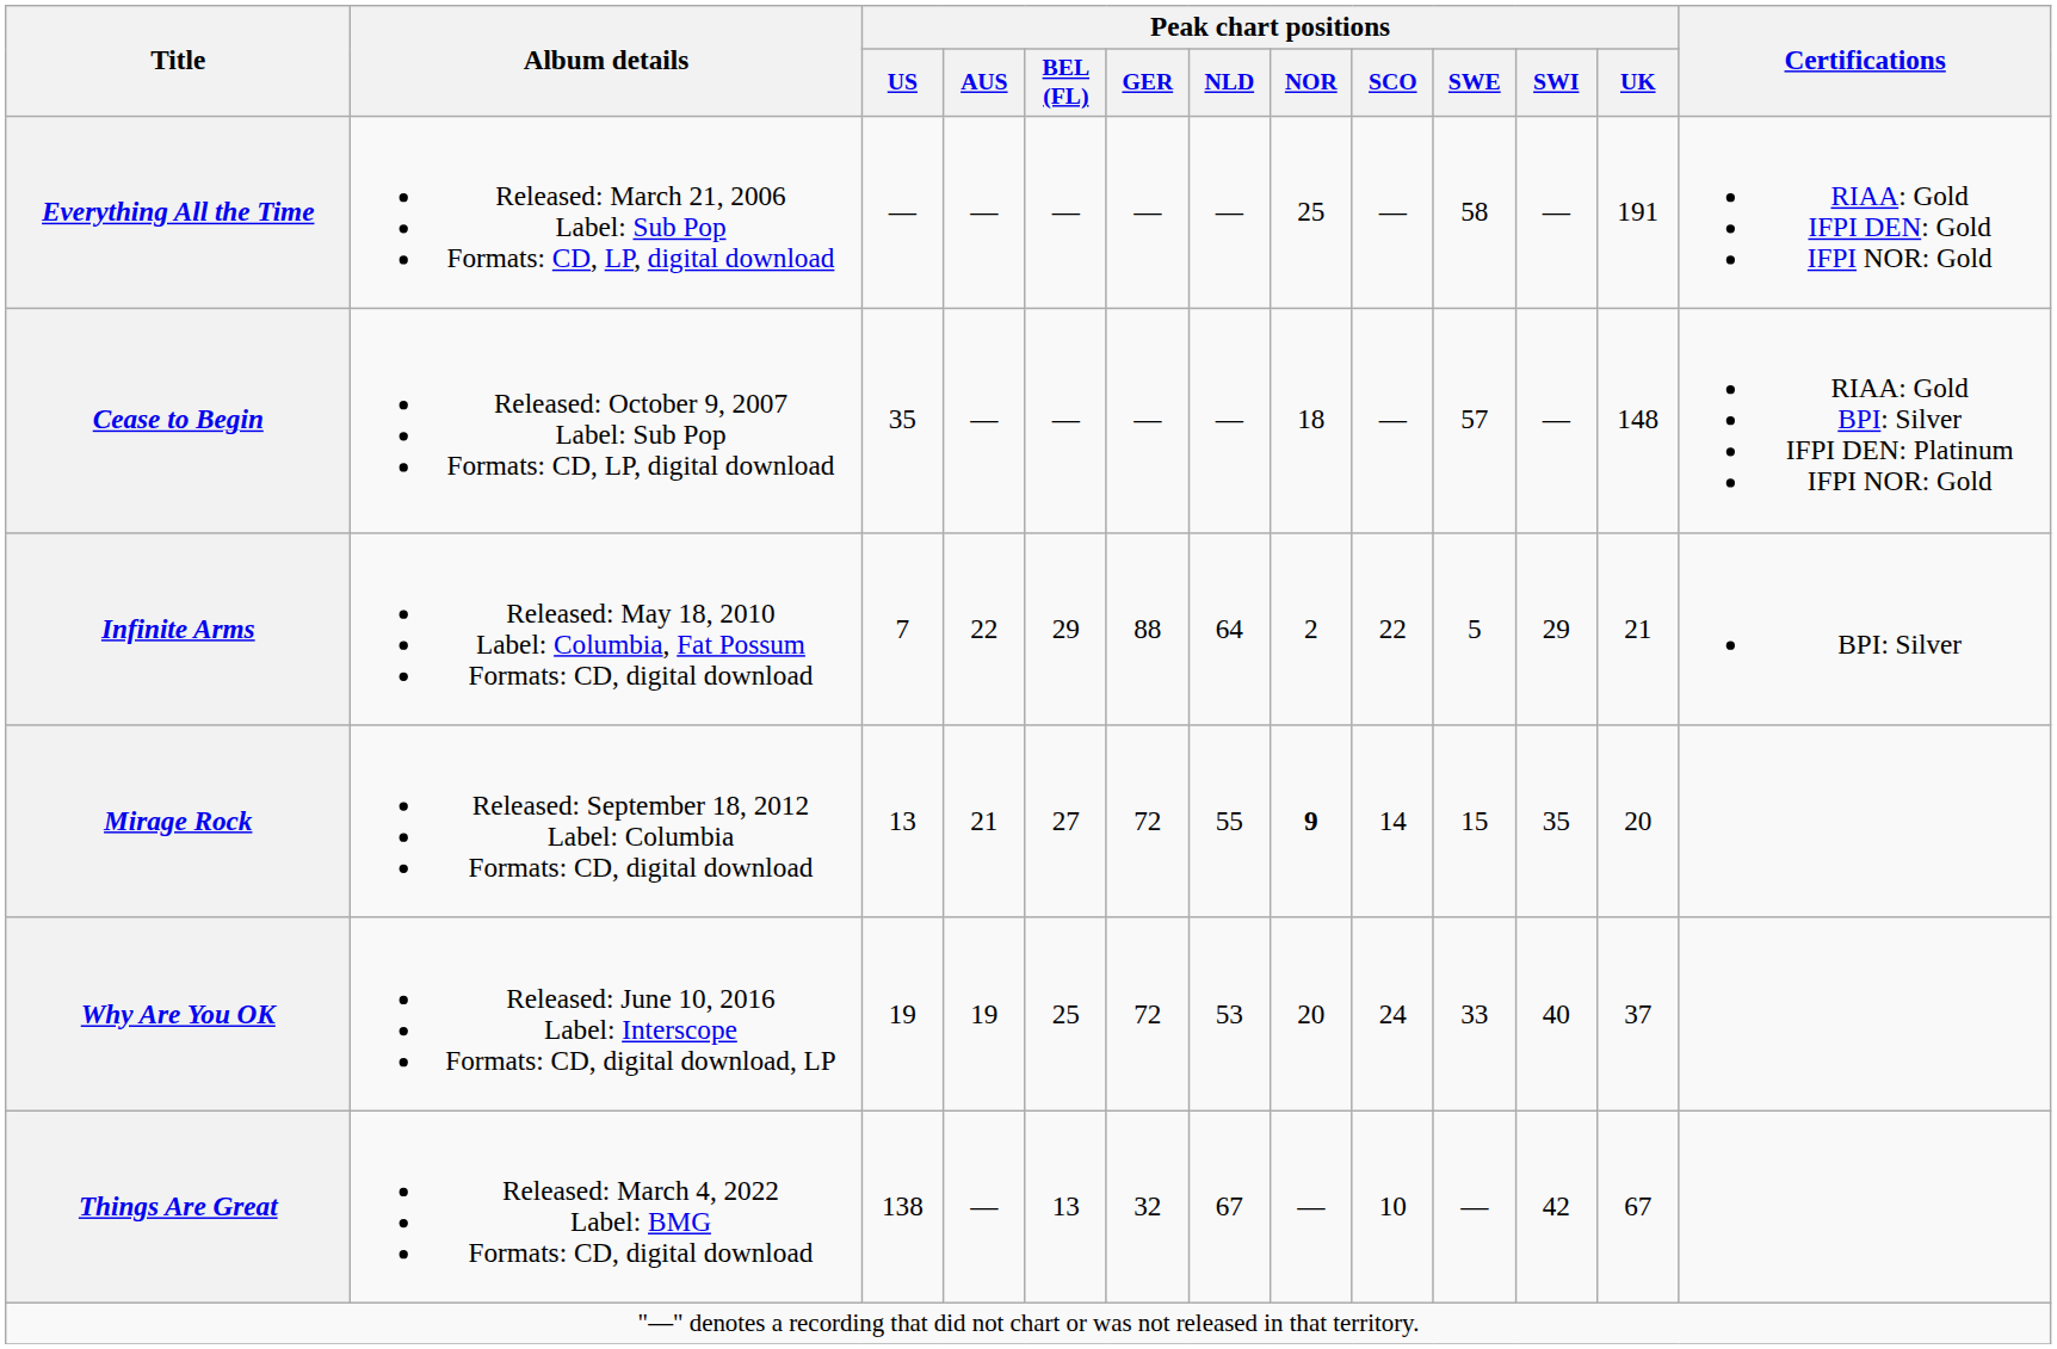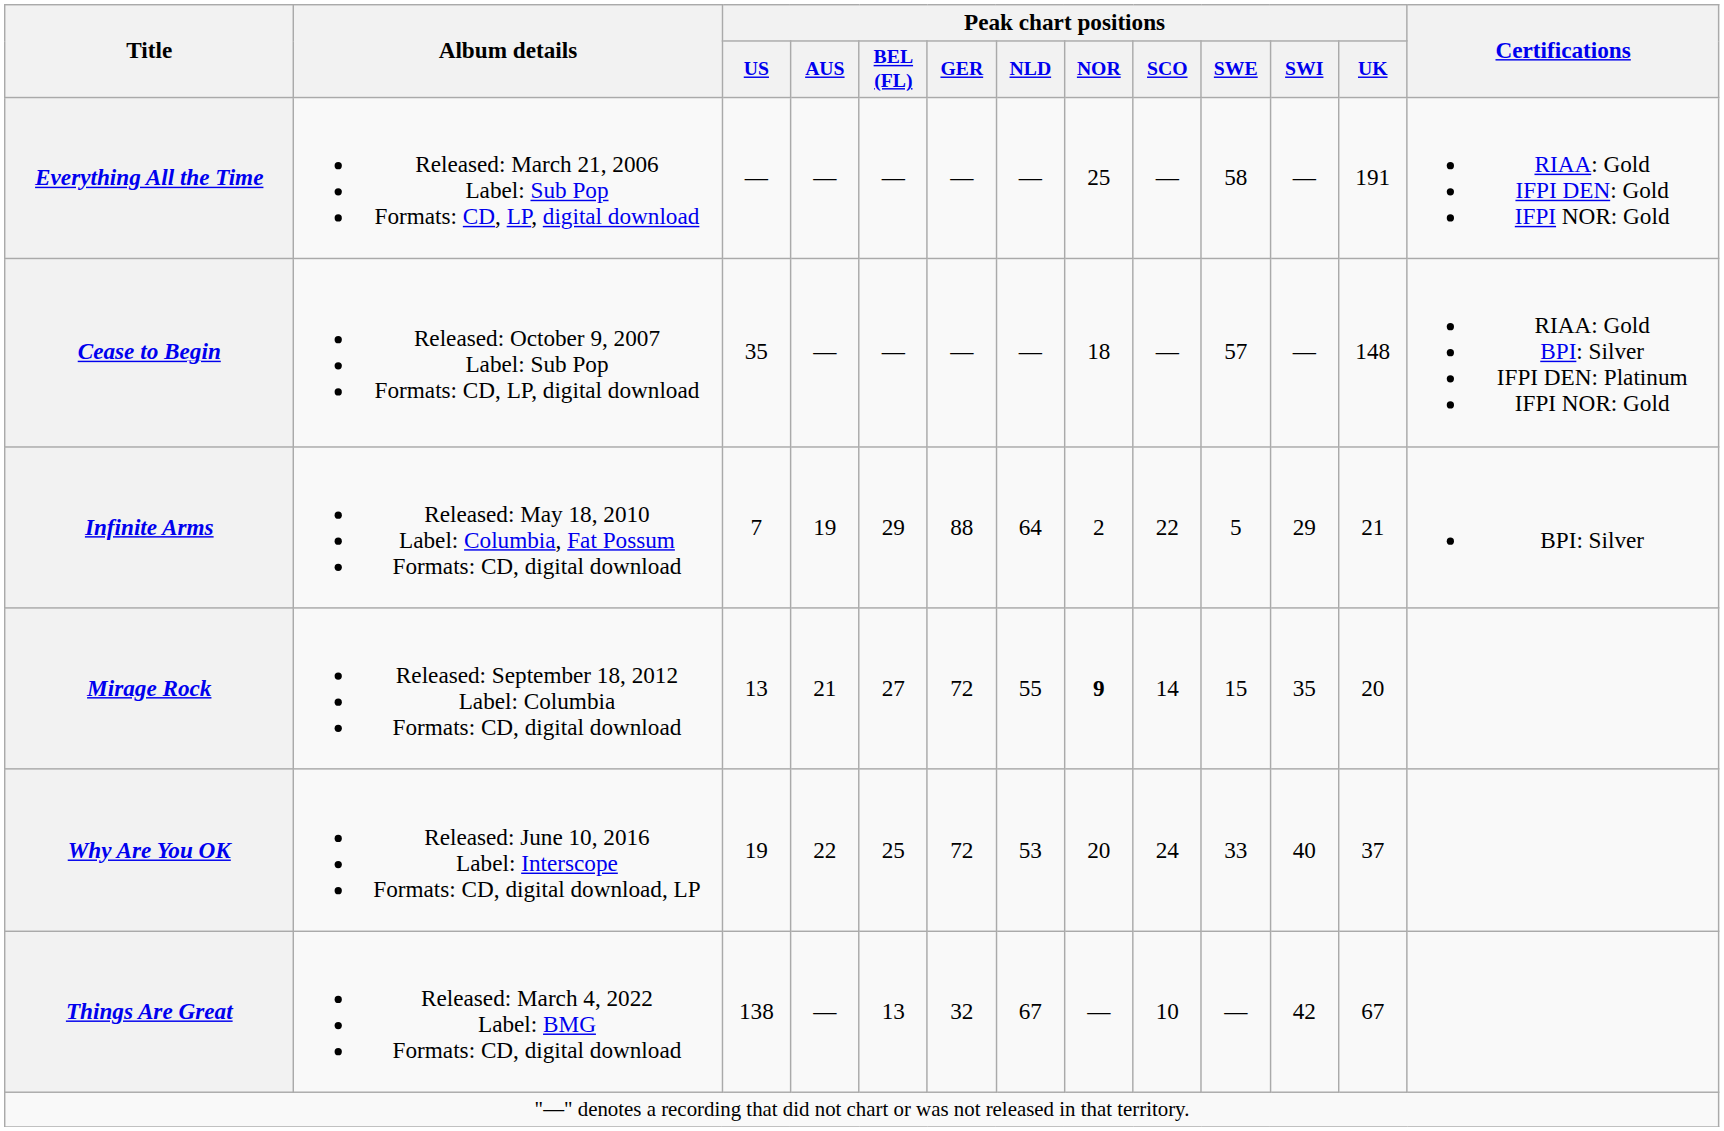 <table class="wikitable plainrowheaders" style="text-align:center;">
 <tr>
 <th scope="col" rowspan="2" style="width:12em;">Title</th>
 <th scope="col" rowspan="2" style="width:18em;">Album details</th>
 <th scope="col" colspan="10">Peak chart positions</th>
 <th scope="col" rowspan="2" style="width:13em;"><a href='#'>Certifications</a></th>
 </tr>
 <tr>
 <th scope="col" style="width:3em;font-size:85%;"><a href='#'>US</a><br></th>
 <th scope="col" style="width:3em;font-size:85%;"><a href='#'>AUS</a><br></th>
 <th scope="col" style="width:3em;font-size:85%;"><a href='#'>BEL<br>(FL)</a><br></th>
 <th scope="col" style="width:3em;font-size:85%;"><a href='#'>GER</a><br></th>
 <th scope="col" style="width:3em;font-size:85%;"><a href='#'>NLD</a><br></th>
 <th scope="col" style="width:3em;font-size:85%;"><a href='#'>NOR</a><br></th>
 <th scope="col" style="width:3em;font-size:85%;"><a href='#'>SCO</a><br></th>
 <th scope="col" style="width:3em;font-size:85%;"><a href='#'>SWE</a><br></th>
 <th scope="col" style="width:3em;font-size:85%;"><a href='#'>SWI</a><br></th>
 <th scope="col" style="width:3em;font-size:85%;"><a href='#'>UK</a><br></th>
 </tr>
 <tr>
 <th scope="row"><em><a href='#'>Everything All the Time</a></em></th>
 <td><br><ul><li>Released: March 21, 2006</li><li>Label: <a href='#'>Sub Pop</a></li><li>Formats: <a href='#'>CD</a>, <a href='#'>LP</a>, <a href='#'>digital download</a></li></ul></td>
 <td>—</td>
 <td>—</td>
 <td>—</td>
 <td>—</td>
 <td>—</td>
 <td>25</td>
 <td>—</td>
 <td>58</td>
 <td>—</td>
 <td>191</td>
 <td><br><ul><li><a href='#'>RIAA</a>: Gold</li><li><a href='#'>IFPI DEN</a>: Gold</li><li><a href='#'>IFPI</a> NOR: Gold</li></ul></td>
 </tr>
 <tr>
 <th scope="row"><em><a href='#'>Cease to Begin</a></em></th>
 <td><br><ul><li>Released: October 9, 2007</li><li>Label: Sub Pop</li><li>Formats: CD, LP, digital download</li></ul></td>
 <td>35</td>
 <td>—</td>
 <td>—</td>
 <td>—</td>
 <td>—</td>
 <td>18</td>
 <td>—</td>
 <td>57</td>
 <td>—</td>
 <td>148</td>
 <td><br><ul><li>RIAA: Gold</li><li><a href='#'>BPI</a>: Silver</li><li>IFPI DEN: Platinum</li><li>IFPI NOR: Gold</li></ul></td>
 </tr>
 <tr>
 <th scope="row"><em><a href='#'>Infinite Arms</a></em></th>
 <td><br><ul><li>Released: May 18, 2010</li><li>Label: <a href='#'>Columbia</a>, <a href='#'>Fat Possum</a></li><li>Formats: CD, digital download</li></ul></td>
 <td>7</td>
-<td>22</td>
+<td>19</td>
 <td>29</td>
 <td>88</td>
 <td>64</td>
 <td>2</td>
 <td>22</td>
 <td>5</td>
 <td>29</td>
 <td>21</td>
 <td><br><ul><li>BPI: Silver</li></ul></td>
 </tr>
 <tr>
 <th scope="row"><em><a href='#'>Mirage Rock</a></em></th>
 <td><br><ul><li>Released: September 18, 2012</li><li>Label: Columbia</li><li>Formats: CD, digital download</li></ul></td>
 <td>13</td>
 <td>21</td>
 <td>27</td>
 <td>72</td>
 <td>55</td>
 <td><strong>9</strong></td>
 <td>14</td>
 <td>15</td>
 <td>35</td>
 <td>20</td>
 <td></td>
 </tr>
 <tr>
 <th scope="row"><em><a href='#'>Why Are You OK</a></em></th>
 <td><br><ul><li>Released: June 10, 2016</li><li>Label: <a href='#'>Interscope</a></li><li>Formats: CD, digital download, LP</li></ul></td>
 <td>19</td>
-<td>19</td>
+<td>22</td>
 <td>25</td>
 <td>72</td>
 <td>53</td>
 <td>20</td>
 <td>24</td>
 <td>33</td>
 <td>40</td>
 <td>37</td>
 <td></td>
 </tr>
 <tr>
 <th scope="row"><em><a href='#'>Things Are Great</a></em></th>
 <td><br><ul><li>Released: March 4, 2022</li><li>Label: <a href='#'>BMG</a></li><li>Formats: CD, digital download</li></ul></td>
 <td>138</td>
 <td>—</td>
 <td>13</td>
 <td>32</td>
 <td>67</td>
 <td>—</td>
 <td>10</td>
 <td>—</td>
 <td>42</td>
 <td>67</td>
 <td></td>
 </tr>
 <tr>
 <td colspan="20" style="font-size:90%">"—" denotes a recording that did not chart or was not released in that territory.</td>
 </tr>
 </table>
